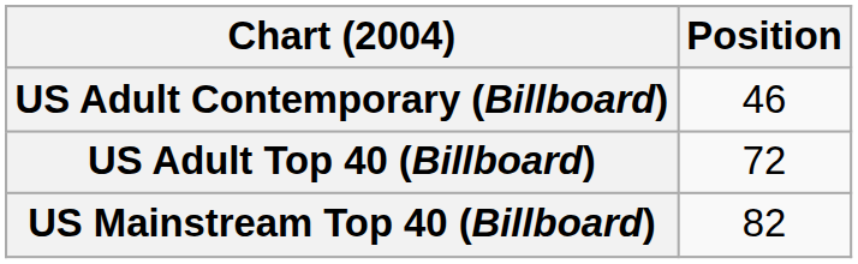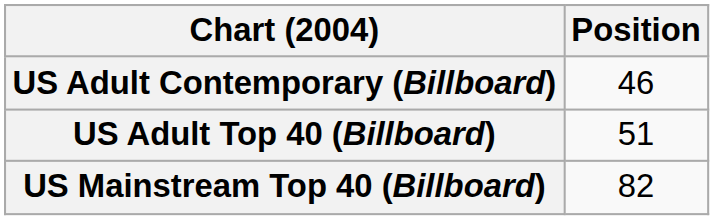 <table class="wikitable sortable plainrowheaders" style="text-align:center">
 <tr>
 <th>Chart (2004)</th>
 <th>Position</th>
 </tr>
 <tr>
 <th scope="row">US Adult Contemporary (<em>Billboard</em>)</th>
 <td>46</td>
 </tr>
 <tr>
 <th scope="row">US Adult Top 40 (<em>Billboard</em>)</th>
-<td>72</td>
+<td>51</td>
 </tr>
 <tr>
 <th scope="row">US Mainstream Top 40 (<em>Billboard</em>)</th>
 <td>82</td>
 </tr>
 </table>
